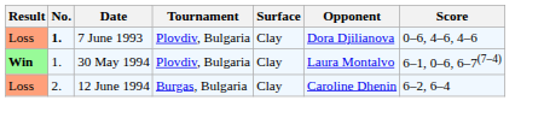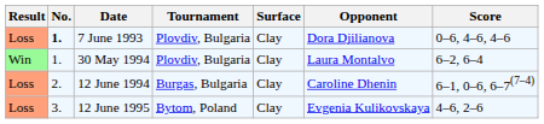 <table class="sortable wikitable" style=font-size:97%>
 <tr>
 <th>Result</th>
 <th>No.</th>
 <th>Date</th>
 <th>Tournament</th>
 <th>Surface</th>
 <th>Opponent</th>
 <th>Score</th>
 </tr>
 <tr bgcolor="#f0f8ff">
 <td style="background:#ffa07a;">Loss</td>
 <td><strong>1.</strong></td>
 <td>7 June 1993</td>
 <td><a href='#'>Plovdiv</a>, Bulgaria</td>
 <td>Clay</td>
 <td> <a href='#'>Dora Djilianova</a></td>
 <td>0–6, 4–6, 4–6</td>
 </tr>
 <tr bgcolor="#f0f8ff">
-<td style="background:#98fb98;"><strong>Win</strong></td>
+<td style="background:#98fb98;">Win</td>
 <td>1.</td>
 <td>30 May 1994</td>
 <td><a href='#'>Plovdiv</a>, Bulgaria</td>
 <td>Clay</td>
 <td> <a href='#'>Laura Montalvo</a></td>
-<td>6–1, 0–6, 6–7<sup>(7–4)</sup></td>
+<td>6–2, 6–4</td>
 </tr>
 <tr style="background:#f0f8ff;">
 <td style="background:#ffa07a;">Loss</td>
 <td>2.</td>
 <td>12 June 1994</td>
 <td><a href='#'>Burgas</a>, Bulgaria</td>
 <td>Clay</td>
 <td> <a href='#'>Caroline Dhenin</a></td>
-<td>6–2, 6–4</td>
+<td>6–1, 0–6, 6–7<sup>(7–4)</sup></td>
+</tr>
+<tr bgcolor="#f0f8ff">
+<td style="background:#ffa07a;">Loss</td>
+<td>3.</td>
+<td>12 June 1995</td>
+<td><a href='#'>Bytom</a>, Poland</td>
+<td>Clay</td>
+<td> <a href='#'>Evgenia Kulikovskaya</a></td>
+<td>4–6, 2–6</td>
 </tr>
 </table>
